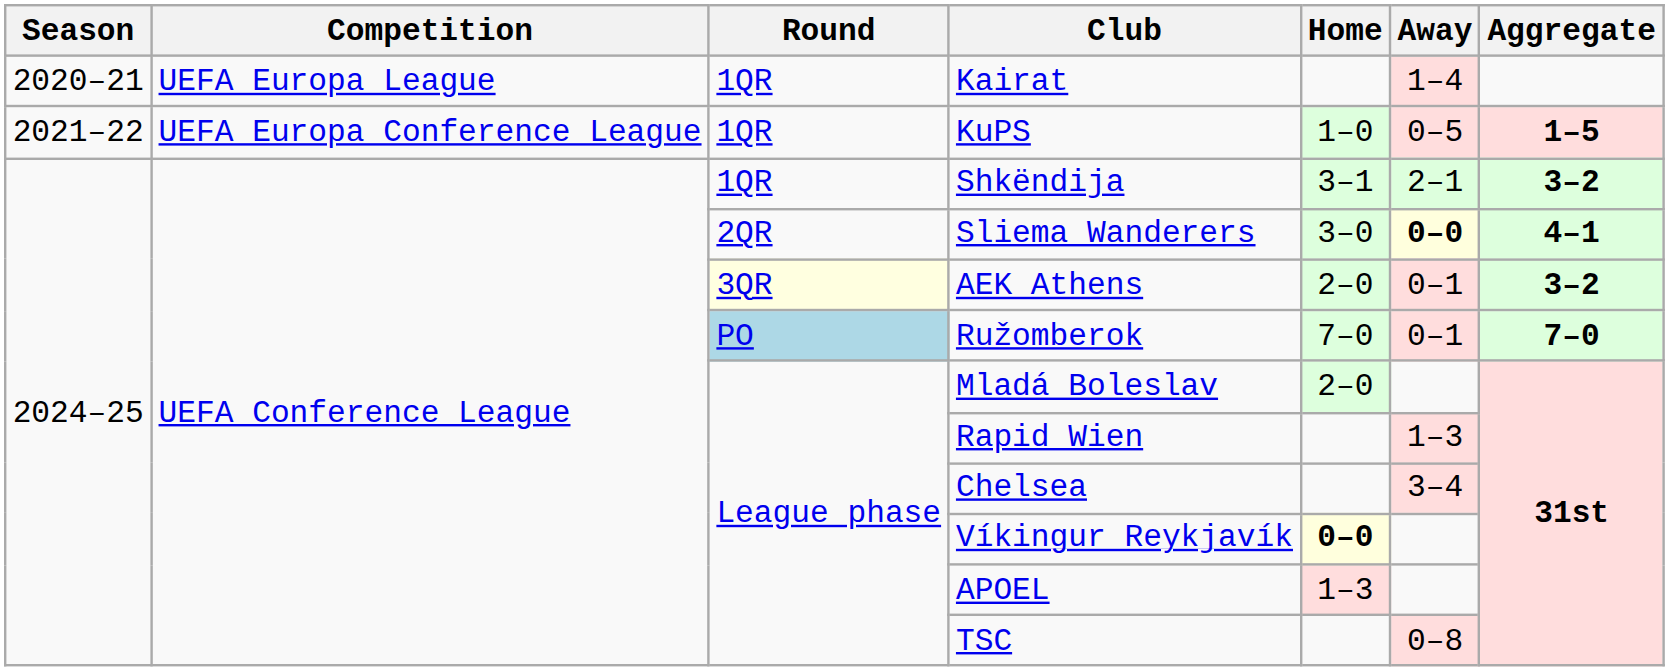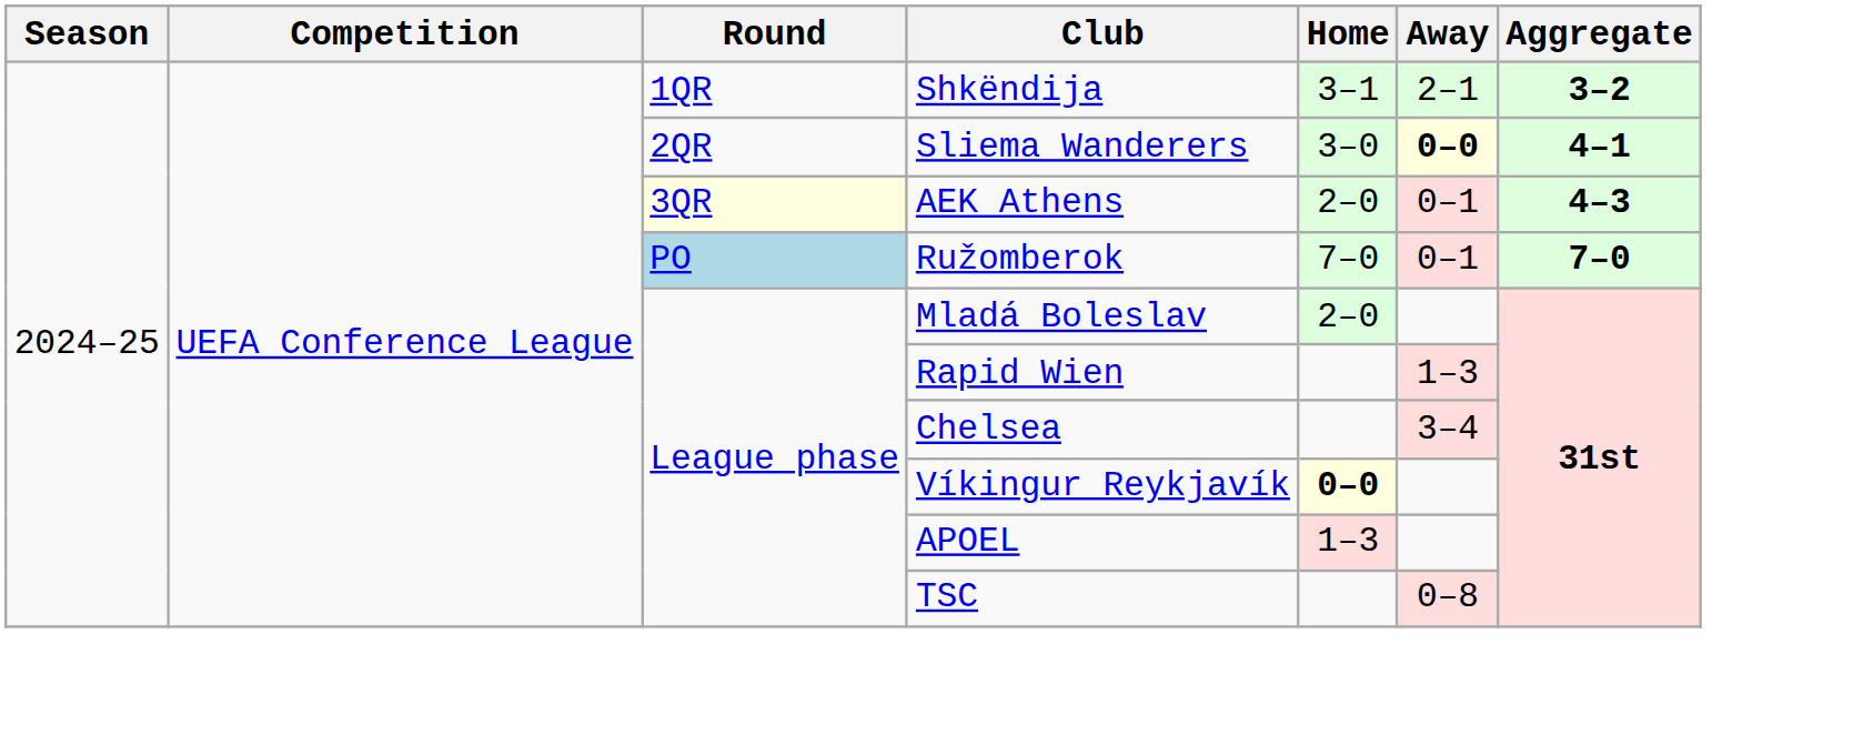 <table class="wikitable plainrowheaders">
 <tr bgcolor="#e4e4e4">
 <th style="border-bottom:1px solid #AAAAAA">Season</th>
 <th style="border-bottom:1px solid #AAAAAA">Competition</th>
 <th style="border-bottom:1px solid #AAAAAA">Round</th>
 <th style="border-bottom:1px solid #AAAAAA">Club</th>
 <th style="border-bottom:1px solid #AAAAAA" align="center">Home</th>
 <th style="border-bottom:1px solid #AAAAAA" align="center">Away</th>
 <th style="border-bottom:1px solid #AAAAAA" align="center">Aggregate</th>
-</tr>
-<tr>
-<td>2020–21</td>
-<td><a href='#'>UEFA Europa League</a></td>
-<td><a href='#'>1QR</a></td>
-<td> <a href='#'>Kairat</a></td>
-<td></td>
-<td bgcolor="#ffdddd" style="text-align:center;">1–4</td>
-<td></td>
-</tr>
-<tr>
-<td>2021–22</td>
-<td><a href='#'>UEFA Europa Conference League</a></td>
-<td><a href='#'>1QR</a></td>
-<td> <a href='#'>KuPS</a></td>
-<td bgcolor="#DDFFDD" style="text-align:center;">1–0</td>
-<td bgcolor="#ffdddd" style="text-align:center;">0–5</td>
-<td bgcolor="#ffdddd" style="text-align:center;"><strong>1–5</strong></td>
 </tr>
 <tr>
 <td rowspan="10">2024–25</td>
 <td rowspan="10"><a href='#'>UEFA Conference League</a></td>
 <td><a href='#'>1QR</a></td>
 <td> <a href='#'>Shkëndija</a></td>
 <td bgcolor="#DDFFDD" style="text-align:center;">3–1</td>
 <td bgcolor="#DDFFDD" style="text-align:center;">2–1</td>
 <td bgcolor="#DDFFDD" style="text-align:center;"><strong>3–2</strong></td>
 </tr>
 <tr>
 <td><a href='#'>2QR</a></td>
 <td> <a href='#'>Sliema Wanderers</a></td>
 <td bgcolor="#DDFFDD" style="text-align:center;">3–0</td>
 <td bgcolor="#FFFFDD" style="text-align:center;"><strong>0–0</strong></td>
 <td bgcolor="#DDFFDD" style="text-align:center;"><strong>4–1</strong></td>
 </tr>
 <tr>
 <td style="background: lightyellow;"><a href='#'>3QR</a></td>
 <td> <a href='#'>AEK Athens</a></td>
 <td bgcolor="#DDFFDD" style="text-align:center;">2–0</td>
 <td bgcolor="#ffdddd" style="text-align:center;">0–1</td>
-<td bgcolor="#DDFFDD" style="text-align:center;"><strong>3–2</strong></td>
+<td bgcolor="#DDFFDD" style="text-align:center;"><strong>4–3</strong></td>
 </tr>
 <tr>
 <td style="background: lightblue;"><a href='#'>PO</a></td>
 <td> <a href='#'>Ružomberok</a></td>
 <td bgcolor="#DDFFDD" style="text-align:center;">7–0</td>
 <td bgcolor="#FFDDDD" style="text-align:center;">0–1</td>
 <td bgcolor="#DDFFDD" style="text-align:center;"><strong>7–0</strong></td>
 </tr>
 <tr>
 <td rowspan="6"><a href='#'>League phase</a></td>
 <td> <a href='#'>Mladá Boleslav</a></td>
 <td bgcolor="#DDFFDD" style="text-align:center;">2–0</td>
 <td></td>
 <td rowspan="6" bgcolor="#ffdddd" style="text-align:center;"><strong>31st</strong></td>
 </tr>
 <tr>
 <td> <a href='#'>Rapid Wien</a></td>
 <td></td>
 <td bgcolor="#FFDDDD" style="text-align:center;">1–3</td>
 </tr>
 <tr>
 <td> <a href='#'>Chelsea</a></td>
 <td></td>
 <td bgcolor="#ffdddd" style="text-align:center;">3–4</td>
 </tr>
 <tr>
 <td> <a href='#'>Víkingur Reykjavík</a></td>
 <td bgcolor="#FFFFDD" style="text-align:center;"><strong>0–0</strong></td>
 <td></td>
 </tr>
 <tr>
 <td> <a href='#'>APOEL</a></td>
 <td bgcolor="#ffdddd" style="text-align:center;">1–3</td>
 <td></td>
 </tr>
 <tr>
 <td> <a href='#'>TSC</a></td>
 <td></td>
 <td bgcolor="#ffdddd" style="text-align:center;">0–8</td>
 </tr>
 </table>
